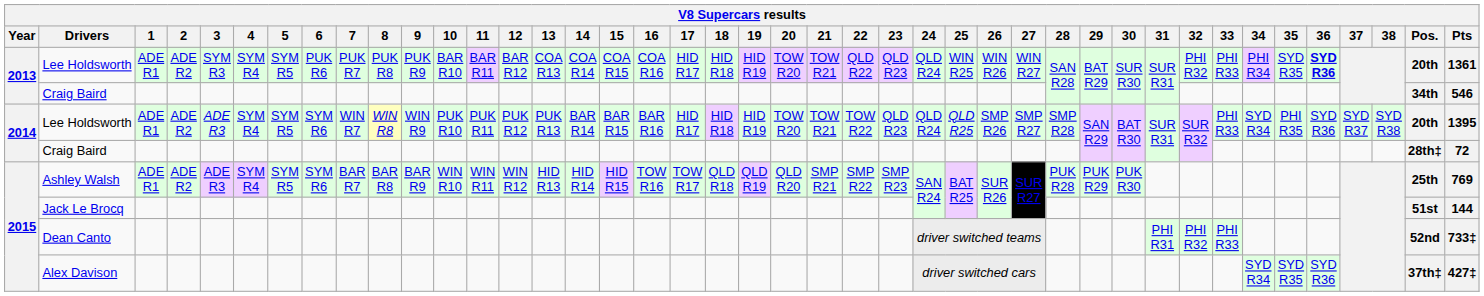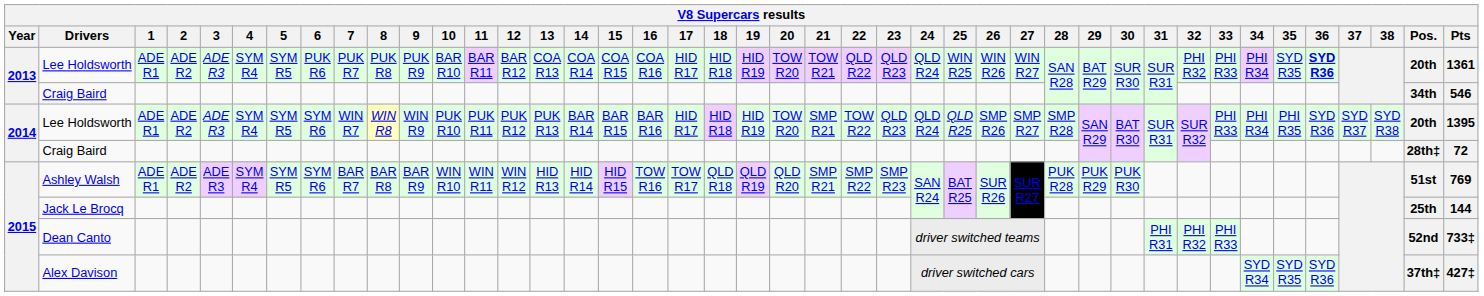 <table class="wikitable" style="text-align:center; font-size:75%">
 <tr>
 <th colspan=42><a href='#'>V8 Supercars</a> results</th>
 </tr>
 <tr>
 <th>Year</th>
 <th>Drivers</th>
 <th>1</th>
 <th>2</th>
 <th>3</th>
 <th>4</th>
 <th>5</th>
 <th>6</th>
 <th>7</th>
 <th>8</th>
 <th>9</th>
 <th>10</th>
 <th>11</th>
 <th>12</th>
 <th>13</th>
 <th>14</th>
 <th>15</th>
 <th>16</th>
 <th>17</th>
 <th>18</th>
 <th>19</th>
 <th>20</th>
 <th>21</th>
 <th>22</th>
 <th>23</th>
 <th>24</th>
 <th>25</th>
 <th>26</th>
 <th>27</th>
 <th>28</th>
 <th>29</th>
 <th>30</th>
 <th>31</th>
 <th>32</th>
 <th>33</th>
 <th>34</th>
 <th>35</th>
 <th>36</th>
 <th>37</th>
 <th>38</th>
 <th>Pos.</th>
 <th>Pts</th>
 </tr>
 <tr>
 <th rowspan=2><a href='#'>2013</a></th>
 <td align=left nowrap> <a href='#'>Lee Holdsworth</a></td>
 <td style="background:#DFFFDF;"><a href='#'>ADE<br>R1</a><br></td>
 <td style="background:#DFFFDF;"><a href='#'>ADE<br>R2</a><br></td>
-<td style="background:#DFFFDF;"><a href='#'>SYM<br>R3</a><br></td>
+<td style="background:#DFFFDF;"><em><a href='#'>ADE<br>R3</a></em><br></td>
 <td style="background:#DFFFDF;"><a href='#'>SYM<br>R4</a><br></td>
 <td style="background:#DFFFDF;"><a href='#'>SYM<br>R5</a><br></td>
 <td style="background:#DFFFDF;"><a href='#'>PUK<br>R6</a><br></td>
 <td style="background:#DFFFDF;"><a href='#'>PUK<br>R7</a><br></td>
 <td style="background:#DFFFDF;"><a href='#'>PUK<br>R8</a><br></td>
 <td style="background:#DFFFDF;"><a href='#'>PUK<br>R9</a><br></td>
 <td style="background:#DFFFDF;"><a href='#'>BAR<br>R10</a><br></td>
 <td style="background:#EFCFFF;"><a href='#'>BAR<br>R11</a><br></td>
 <td style="background:#DFFFDF;"><a href='#'>BAR<br>R12</a><br></td>
 <td style="background:#DFFFDF;"><a href='#'>COA<br>R13</a><br></td>
 <td style="background:#DFFFDF;"><a href='#'>COA<br>R14</a><br></td>
 <td style="background:#DFFFDF;"><a href='#'>COA<br>R15</a><br></td>
 <td style="background:#DFFFDF;"><a href='#'>COA<br>R16</a><br></td>
 <td style="background:#DFFFDF;"><a href='#'>HID<br>R17</a><br></td>
 <td style="background:#DFFFDF;"><a href='#'>HID<br>R18</a><br></td>
 <td style="background:#EFCFFF;"><a href='#'>HID<br>R19</a><br></td>
 <td style="background:#EFCFFF;"><a href='#'>TOW<br>R20</a><br></td>
 <td style="background:#EFCFFF;"><a href='#'>TOW<br>R21</a><br></td>
 <td style="background:#EFCFFF;"><a href='#'>QLD<br>R22</a><br></td>
 <td style="background:#EFCFFF;"><a href='#'>QLD<br>R23</a><br></td>
 <td style="background:#DFFFDF;"><a href='#'>QLD<br>R24</a><br></td>
 <td style="background:#DFFFDF;"><a href='#'>WIN<br>R25</a><br></td>
 <td style="background:#DFFFDF;"><a href='#'>WIN<br>R26</a><br></td>
 <td style="background:#DFFFDF;"><a href='#'>WIN<br>R27</a><br></td>
 <td rowspan=2 style="background:#DFFFDF;"><a href='#'>SAN<br>R28</a><br></td>
 <td rowspan=2 style="background:#DFFFDF;"><a href='#'>BAT<br>R29</a><br></td>
 <td rowspan=2 style="background:#DFFFDF;"><a href='#'>SUR<br>R30</a><br></td>
 <td rowspan=2 style="background:#DFFFDF;"><a href='#'>SUR<br>R31</a><br></td>
 <td style="background:#DFFFDF;"><a href='#'>PHI<br>R32</a><br></td>
 <td style="background:#DFFFDF;"><a href='#'>PHI<br>R33</a><br></td>
 <td style="background:#EFCFFF;"><a href='#'>PHI<br>R34</a><br></td>
 <td style="background:#DFFFDF;"><a href='#'>SYD<br>R35</a><br></td>
 <td style="background:#DFFFDF;"><strong><a href='#'>SYD<br>R36</a><br></strong></td>
 <th colspan=2 rowspan=2></th>
 <th>20th</th>
 <th>1361</th>
 </tr>
 <tr>
 <td align=left nowrap> <a href='#'>Craig Baird</a></td>
 <td></td>
 <td></td>
 <td></td>
 <td></td>
 <td></td>
 <td></td>
 <td></td>
 <td></td>
 <td></td>
 <td></td>
 <td></td>
 <td></td>
 <td></td>
 <td></td>
 <td></td>
 <td></td>
 <td></td>
 <td></td>
 <td></td>
 <td></td>
 <td></td>
 <td></td>
 <td></td>
 <td></td>
 <td></td>
 <td></td>
 <td></td>
 <td></td>
 <td></td>
 <td></td>
 <td></td>
 <td></td>
 <th>34th</th>
 <th>546</th>
 </tr>
 <tr>
 <th rowspan=2><a href='#'>2014</a></th>
 <td align=left nowrap> Lee Holdsworth</td>
 <td style="background:#DFFFDF;"><a href='#'>ADE<br>R1</a><br></td>
 <td style="background:#DFFFDF;"><a href='#'>ADE<br>R2</a><br></td>
 <td style="background:#DFFFDF;"><em><a href='#'>ADE<br>R3</a></em><br></td>
 <td style="background:#DFFFDF;"><a href='#'>SYM<br>R4</a><br></td>
 <td style="background:#DFFFDF;"><a href='#'>SYM<br>R5</a><br></td>
 <td style="background:#DFFFDF;"><a href='#'>SYM<br>R6</a><br></td>
 <td style="background:#DFFFDF;"><a href='#'>WIN<br>R7</a><br></td>
 <td style="background:#FFFFBF;"><em><a href='#'>WIN<br>R8</a></em><br></td>
 <td style="background:#DFFFDF;"><a href='#'>WIN<br>R9</a><br></td>
 <td style="background:#DFFFDF;"><a href='#'>PUK<br>R10</a><br></td>
 <td style="background:#DFFFDF;"><a href='#'>PUK<br>R11</a><br></td>
 <td style="background:#DFFFDF;"><a href='#'>PUK<br>R12</a><br></td>
 <td style="background:#DFFFDF;"><a href='#'>PUK<br>R13</a><br></td>
 <td style="background:#DFFFDF;"><a href='#'>BAR<br>R14</a><br></td>
 <td style="background:#DFFFDF;"><a href='#'>BAR<br>R15</a><br></td>
 <td style="background:#DFFFDF;"><a href='#'>BAR<br>R16</a><br></td>
 <td style="background:#DFFFDF;"><a href='#'>HID<br>R17</a><br></td>
 <td style="background:#EFCFFF;"><a href='#'>HID<br>R18</a><br></td>
 <td style="background:#DFFFDF;"><a href='#'>HID<br>R19</a><br></td>
 <td style="background:#DFFFDF;"><a href='#'>TOW<br>R20</a><br></td>
-<td style="background:#DFFFDF;"><a href='#'>TOW<br>R21</a><br></td>
+<td style=background:#dfffdf><a href='#'>SMP<br>R21</a><br></td>
 <td style="background:#DFFFDF;"><a href='#'>TOW<br>R22</a><br></td>
 <td style="background:#DFFFDF;"><a href='#'>QLD<br>R23</a><br></td>
 <td style="background:#DFFFDF;"><a href='#'>QLD<br>R24</a><br></td>
 <td style="background:#DFFFDF;"><em><a href='#'>QLD<br>R25</a></em><br></td>
 <td style="background:#DFFFDF;"><a href='#'>SMP<br>R26</a><br></td>
 <td style="background:#DFFFDF;"><a href='#'>SMP<br>R27</a><br></td>
 <td style="background:#DFFFDF;"><a href='#'>SMP<br>R28</a><br></td>
 <td rowspan=2 style="background:#EFCFFF;"><a href='#'>SAN<br>R29</a><br></td>
 <td rowspan=2 style="background:#EFCFFF;"><a href='#'>BAT<br>R30</a><br></td>
 <td rowspan=2 style="background:#DFFFDF;"><a href='#'>SUR<br>R31</a><br></td>
 <td rowspan=2 style="background:#EFCFFF;"><a href='#'>SUR<br>R32</a><br></td>
 <td style="background:#DFFFDF;"><a href='#'>PHI<br>R33</a><br></td>
-<td style=background:#dfffdf><a href='#'>SYD<br>R34</a><br></td>
+<td style="background:#DFFFDF;"><a href='#'>PHI<br>R34</a><br></td>
 <td style="background:#DFFFDF;"><a href='#'>PHI<br>R35</a><br></td>
 <td style="background:#DFFFDF;"><a href='#'>SYD<br>R36</a><br></td>
 <td style="background:#DFFFDF;"><a href='#'>SYD<br>R37</a><br></td>
 <td style="background:#DFFFDF;"><a href='#'>SYD<br>R38</a><br></td>
 <th>20th</th>
 <th>1395</th>
 </tr>
 <tr>
 <td align=left nowrap> Craig Baird</td>
 <td></td>
 <td></td>
 <td></td>
 <td></td>
 <td></td>
 <td></td>
 <td></td>
 <td></td>
 <td></td>
 <td></td>
 <td></td>
 <td></td>
 <td></td>
 <td></td>
 <td></td>
 <td></td>
 <td></td>
 <td></td>
 <td></td>
 <td></td>
 <td></td>
 <td></td>
 <td></td>
 <td></td>
 <td></td>
 <td></td>
 <td></td>
 <td></td>
 <td></td>
 <td></td>
 <td></td>
 <td></td>
 <td></td>
 <td></td>
 <th>28th‡</th>
 <th>72</th>
 </tr>
 <tr>
 <th rowspan=4><a href='#'>2015</a></th>
 <td align=left nowrap> <a href='#'>Ashley Walsh</a></td>
 <td style=background:#dfffdf><a href='#'>ADE<br>R1</a><br></td>
 <td style=background:#dfffdf><a href='#'>ADE<br>R2</a><br></td>
 <td style=background:#efcfff><a href='#'>ADE<br>R3</a><br></td>
 <td style=background:#efcfff><a href='#'>SYM<br>R4</a><br></td>
 <td style=background:#dfffdf><a href='#'>SYM<br>R5</a><br></td>
 <td style=background:#dfffdf><a href='#'>SYM<br>R6</a><br></td>
 <td style=background:#dfffdf><a href='#'>BAR<br>R7</a><br></td>
 <td style=background:#dfffdf><a href='#'>BAR<br>R8</a><br></td>
 <td style=background:#dfffdf><a href='#'>BAR<br>R9</a><br></td>
 <td style=background:#dfffdf><a href='#'>WIN<br>R10</a><br></td>
 <td style=background:#dfffdf><a href='#'>WIN<br>R11</a><br></td>
 <td style=background:#dfffdf><a href='#'>WIN<br>R12</a><br></td>
 <td style=background:#dfffdf><a href='#'>HID<br>R13</a><br></td>
 <td style=background:#dfffdf><a href='#'>HID<br>R14</a><br></td>
 <td style=background:#efcfff><a href='#'>HID<br>R15</a><br></td>
 <td style=background:#dfffdf><a href='#'>TOW<br>R16</a><br></td>
 <td style=background:#dfffdf><a href='#'>TOW<br>R17</a><br></td>
 <td style=background:#dfffdf><a href='#'>QLD<br>R18</a><br></td>
 <td style=background:#efcfff><a href='#'>QLD<br>R19</a><br></td>
 <td style=background:#dfffdf><a href='#'>QLD<br>R20</a><br></td>
 <td style=background:#dfffdf><a href='#'>SMP<br>R21</a><br></td>
 <td style=background:#dfffdf><a href='#'>SMP<br>R22</a><br></td>
 <td style=background:#dfffdf><a href='#'>SMP<br>R23</a><br></td>
 <td rowspan=2 style=background:#dfffdf><a href='#'>SAN<br>R24</a><br></td>
 <td rowspan=2 style=background:#efcfff><a href='#'>BAT<br>R25</a><br></td>
 <td rowspan=2 style=background:#dfffdf><a href='#'>SUR<br>R26</a><br></td>
 <td rowspan=2 style="background:#000000; color:white;"><a href='#'><span>SUR<br>R27</span></a><br></td>
 <td style=background:#dfffdf><a href='#'>PUK<br>R28</a><br></td>
 <td style=background:#dfffdf><a href='#'>PUK<br>R29</a><br></td>
 <td style=background:#dfffdf><a href='#'>PUK<br>R30</a><br></td>
 <td></td>
 <td></td>
 <td></td>
 <td></td>
 <td></td>
 <td></td>
 <th colspan=2 rowspan=4></th>
-<th>25th</th>
+<th>51st</th>
 <th>769</th>
 </tr>
 <tr>
 <td align=left nowrap> <a href='#'>Jack Le Brocq</a></td>
 <td></td>
 <td></td>
 <td></td>
 <td></td>
 <td></td>
 <td></td>
 <td></td>
 <td></td>
 <td></td>
 <td></td>
 <td></td>
 <td></td>
 <td></td>
 <td></td>
 <td></td>
 <td></td>
 <td></td>
 <td></td>
 <td></td>
 <td></td>
 <td></td>
 <td></td>
 <td></td>
 <td></td>
 <td></td>
 <td></td>
 <td></td>
 <td></td>
 <td></td>
 <td></td>
 <td></td>
 <td></td>
-<th>51st</th>
+<th>25th</th>
 <th>144</th>
 </tr>
 <tr>
 <td align=left nowrap> <a href='#'>Dean Canto</a></td>
 <td></td>
 <td></td>
 <td></td>
 <td></td>
 <td></td>
 <td></td>
 <td></td>
 <td></td>
 <td></td>
 <td></td>
 <td></td>
 <td></td>
 <td></td>
 <td></td>
 <td></td>
 <td></td>
 <td></td>
 <td></td>
 <td></td>
 <td></td>
 <td></td>
 <td></td>
 <td></td>
 <td colspan=4 style="background:#ececec;"><em>driver switched teams</em></td>
 <td></td>
 <td></td>
 <td></td>
 <td style=background:#dfffdf><a href='#'>PHI<br>R31</a><br></td>
 <td style=background:#dfffdf><a href='#'>PHI<br>R32</a><br></td>
 <td style=background:#dfffdf><a href='#'>PHI<br>R33</a><br></td>
 <td></td>
 <td></td>
 <td></td>
 <th>52nd</th>
 <th>733‡</th>
 </tr>
 <tr>
 <td align=left nowrap> <a href='#'>Alex Davison</a></td>
 <td></td>
 <td></td>
 <td></td>
 <td></td>
 <td></td>
 <td></td>
 <td></td>
 <td></td>
 <td></td>
 <td></td>
 <td></td>
 <td></td>
 <td></td>
 <td></td>
 <td></td>
 <td></td>
 <td></td>
 <td></td>
 <td></td>
 <td></td>
 <td></td>
 <td></td>
 <td></td>
 <td colspan=4 style="background:#ececec;"><em>driver switched cars</em></td>
 <td></td>
 <td></td>
 <td></td>
 <td></td>
 <td></td>
 <td></td>
 <td style=background:#dfffdf><a href='#'>SYD<br>R34</a><br></td>
 <td style=background:#dfffdf><a href='#'>SYD<br>R35</a><br></td>
 <td style=background:#dfffdf><a href='#'>SYD<br>R36</a><br></td>
 <th>37th‡</th>
 <th>427‡</th>
 </tr>
 </table>
